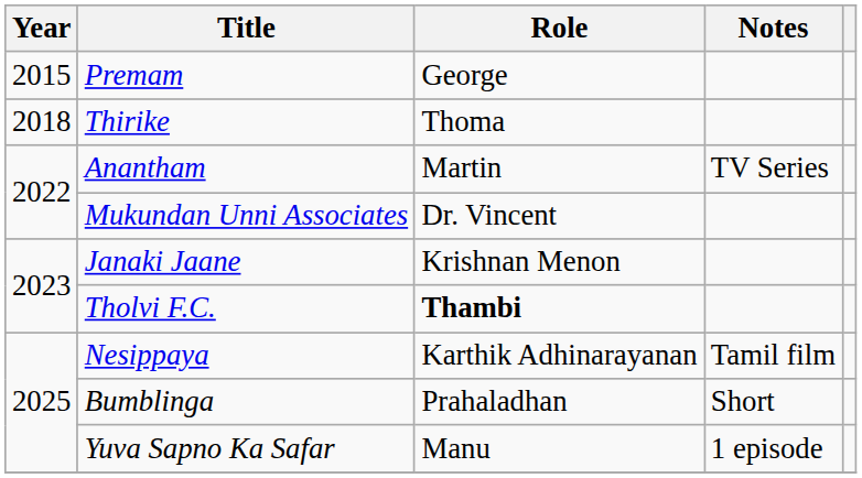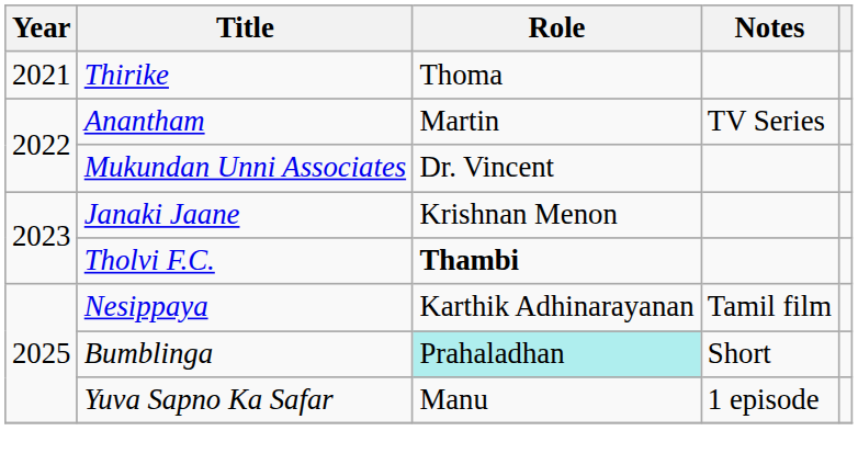 <table class="wikitable sortable">
 <tr>
 <th>Year</th>
 <th>Title</th>
 <th>Role</th>
 <th>Notes</th>
 <th></th>
 </tr>
 <tr>
-<td>2015</td>
-<td><em><a href='#'>Premam</a></em></td>
-<td>George</td>
-<td></td>
-<td></td>
-</tr>
-<tr>
-<td>2018</td>
+<td>2021</td>
 <td><em><a href='#'>Thirike</a></em></td>
 <td>Thoma</td>
 <td></td>
 <td></td>
 </tr>
 <tr>
 <td rowspan="2">2022</td>
 <td><em><a href='#'>Anantham</a></em></td>
 <td>Martin</td>
 <td>TV Series</td>
 <td></td>
 </tr>
 <tr>
 <td><em><a href='#'>Mukundan Unni Associates</a></em></td>
 <td>Dr. Vincent</td>
 <td></td>
 <td></td>
 </tr>
 <tr>
 <td rowspan="2">2023</td>
 <td><em><a href='#'>Janaki Jaane</a></em></td>
 <td>Krishnan Menon</td>
 <td></td>
 <td></td>
 </tr>
 <tr>
 <td><em><a href='#'>Tholvi F.C.</a></em></td>
 <td><strong>Thambi</strong></td>
 <td></td>
 <td></td>
 </tr>
 <tr>
 <td rowspan="3">2025</td>
 <td><em><a href='#'>Nesippaya</a></em></td>
 <td>Karthik Adhinarayanan</td>
 <td>Tamil film</td>
 <td></td>
 </tr>
 <tr>
 <td><em>Bumblinga</em></td>
-<td>Prahaladhan</td>
+<td style="background: paleturquoise;">Prahaladhan</td>
 <td>Short</td>
 <td></td>
 </tr>
 <tr>
 <td><em>Yuva Sapno Ka Safar</em></td>
 <td>Manu</td>
 <td>1 episode</td>
 <td></td>
 </tr>
 <tr>
 </tr>
 </table>
